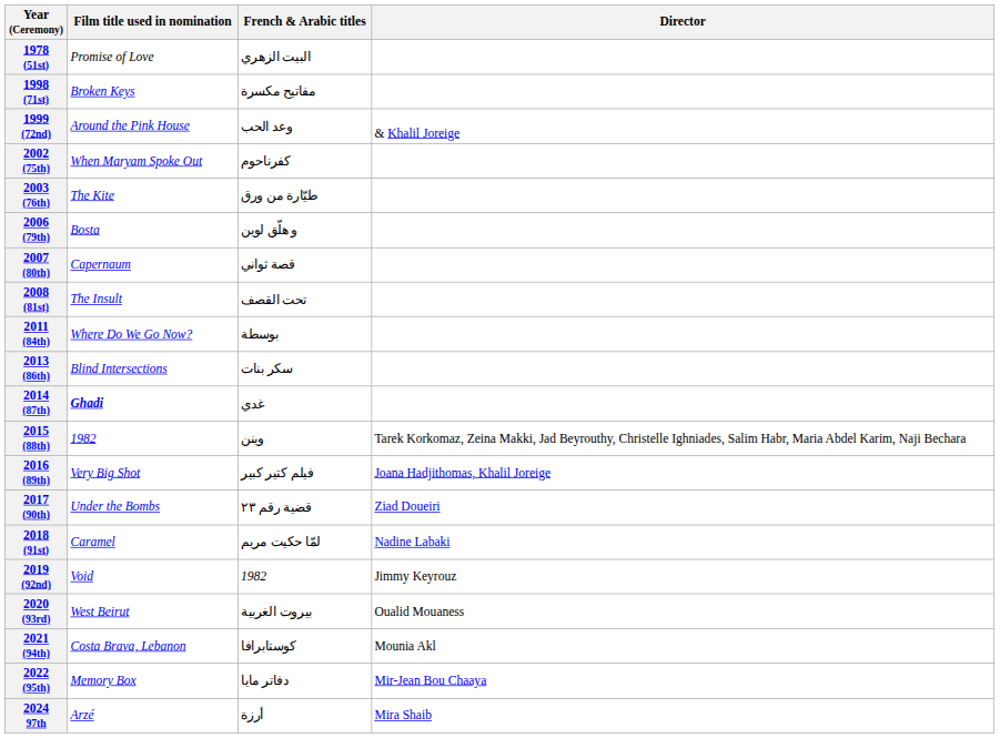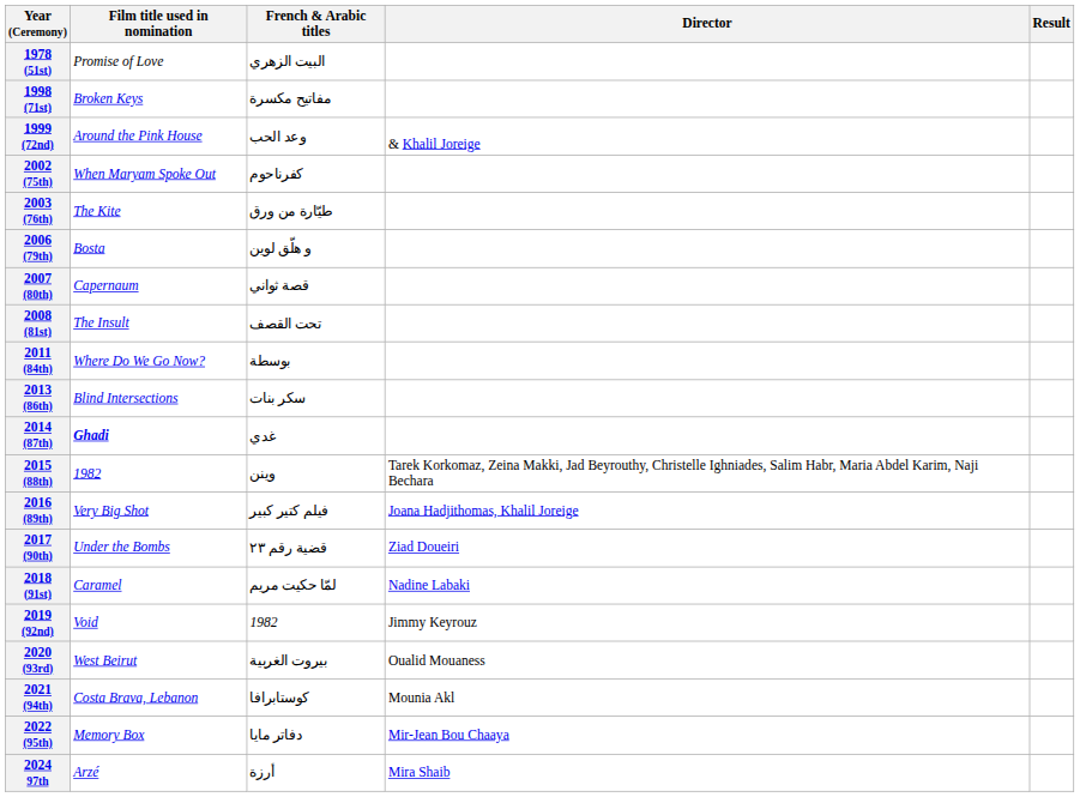 <table class="wikitable sortable" width="98%" style="background:#ffffff;">
 <tr>
 <th>Year<br><small>(Ceremony)</small></th>
 <th>Film title used in nomination</th>
 <th>French & Arabic titles</th>
 <th>Director</th>
+<th>Result</th>
 </tr>
 <tr>
 <th align="center"><a href='#'>1978</a><br><small><a href='#'>(51st)</a></small></th>
 <td><em>Promise of Love</em></td>
 <td>البيت الزهري</td>
+<td></td>
 <td></td>
 </tr>
 <tr>
 <th align="center"><a href='#'>1998</a><br><small><a href='#'>(71st)</a></small></th>
 <td><em><a href='#'>Broken Keys</a></em></td>
 <td>مفاتيح مكسرة</td>
 <td></td>
+<td></td>
 </tr>
 <tr>
 <th align="center"><a href='#'>1999</a><br><small><a href='#'>(72nd)</a></small></th>
 <td><em><a href='#'>Around the Pink House</a></em></td>
 <td>وعد الحب</td>
 <td> <br> & <a href='#'>Khalil Joreige</a></td>
+<td></td>
 </tr>
 <tr>
 <th align="center"><a href='#'>2002</a><br><small><a href='#'>(75th)</a></small></th>
 <td><em><a href='#'>When Maryam Spoke Out</a></em></td>
 <td>کفرناحوم</td>
+<td></td>
 <td></td>
 </tr>
 <tr>
 <th align="center"><a href='#'>2003</a><br><small><a href='#'>(76th)</a></small></th>
 <td><em><a href='#'>The Kite</a></em></td>
 <td>طيّارة من ورق</td>
 <td></td>
+<td></td>
 </tr>
 <tr>
 <th align="center"><a href='#'>2006</a><br><small><a href='#'>(79th)</a></small></th>
 <td><em><a href='#'>Bosta</a></em></td>
 <td>و هلّق لوين</td>
+<td></td>
 <td></td>
 </tr>
 <tr>
 <th align="center"><a href='#'>2007</a><br><small><a href='#'>(80th)</a></small></th>
 <td><em><a href='#'>Capernaum</a></em></td>
 <td>قصة ثواني</td>
 <td></td>
+<td></td>
 </tr>
 <tr>
 <th align="center"><a href='#'>2008</a><br><small><a href='#'>(81st)</a></small></th>
 <td><em><a href='#'>The Insult</a></em></td>
 <td>تحت القصف</td>
+<td></td>
 <td></td>
 </tr>
 <tr>
 <th align="center"><a href='#'>2011</a><br><small><a href='#'>(84th)</a></small></th>
 <td><em><a href='#'>Where Do We Go Now?</a></em></td>
 <td>بوسطة</td>
 <td></td>
+<td></td>
 </tr>
 <tr>
 <th align="center"><a href='#'>2013</a><br><small><a href='#'>(86th)</a></small></th>
 <td><em><a href='#'>Blind Intersections</a></em></td>
 <td>سكر بنات</td>
+<td></td>
 <td></td>
 </tr>
 <tr>
 <th align="center"><a href='#'>2014</a><br><small><a href='#'>(87th)</a></small></th>
 <td><strong><em><a href='#'>Ghadi</a></em></strong></td>
 <td>غدي</td>
 <td></td>
+<td></td>
 </tr>
 <tr>
 <th align="center"><a href='#'>2015</a><br><small><a href='#'>(88th)</a></small></th>
 <td><em><a href='#'>1982</a></em></td>
 <td>وينن</td>
 <td>Tarek Korkomaz, Zeina Makki, Jad Beyrouthy, Christelle Ighniades, Salim Habr, Maria Abdel Karim, Naji Bechara</td>
+<td></td>
 </tr>
 <tr>
 <th align="center"><a href='#'>2016</a><br><small><a href='#'>(89th)</a></small></th>
 <td><em><a href='#'>Very Big Shot</a></em></td>
 <td>فيلم كتير كبير</td>
 <td><a href='#'>Joana Hadjithomas, Khalil Joreige</a></td>
+<td></td>
 </tr>
 <tr>
 <th align="center"><a href='#'>2017</a><br><small><a href='#'>(90th)</a></small></th>
 <td><em><a href='#'>Under the Bombs</a></em></td>
 <td>قضية رقم ٢٣</td>
 <td><a href='#'>Ziad Doueiri</a></td>
+<td></td>
 </tr>
 <tr>
 <th align="center"><a href='#'>2018</a><br><small><a href='#'>(91st)</a></small></th>
 <td><em><a href='#'>Caramel</a></em></td>
 <td>لمّا حكيت مريم</td>
 <td><a href='#'>Nadine Labaki</a></td>
+<td></td>
 </tr>
 <tr>
 <th align="center"><a href='#'>2019</a><br><small><a href='#'>(92nd)</a></small></th>
 <td><em><a href='#'>Void</a></em></td>
 <td><em>1982</em></td>
 <td>Jimmy Keyrouz</td>
+<td></td>
 </tr>
 <tr>
 <th align="center"><a href='#'>2020</a><br><small><a href='#'>(93rd)</a></small></th>
 <td><em><a href='#'>West Beirut</a></em></td>
 <td>بيروت الغربية</td>
 <td>Oualid Mouaness</td>
+<td></td>
 </tr>
 <tr>
 <th align="center"><a href='#'>2021</a><br><small><a href='#'>(94th)</a></small></th>
 <td><em><a href='#'>Costa Brava, Lebanon</a></em></td>
 <td>كوستابرافا</td>
 <td>Mounia Akl</td>
+<td></td>
 </tr>
 <tr>
 <th align="center"><a href='#'>2022</a><br><small><a href='#'>(95th)</a></small></th>
 <td><em><a href='#'>Memory Box</a></em></td>
 <td>دفاتر مايا</td>
 <td><a href='#'>Mir-Jean Bou Chaaya</a></td>
+<td></td>
 </tr>
 <tr>
 <th align="center"><a href='#'>2024</a><br><small><a href='#'>97th</a></small></th>
 <td><em><a href='#'>Arzé</a></em></td>
 <td>أرزة</td>
 <td><a href='#'>Mira Shaib</a></td>
+<td></td>
 </tr>
 </table>
